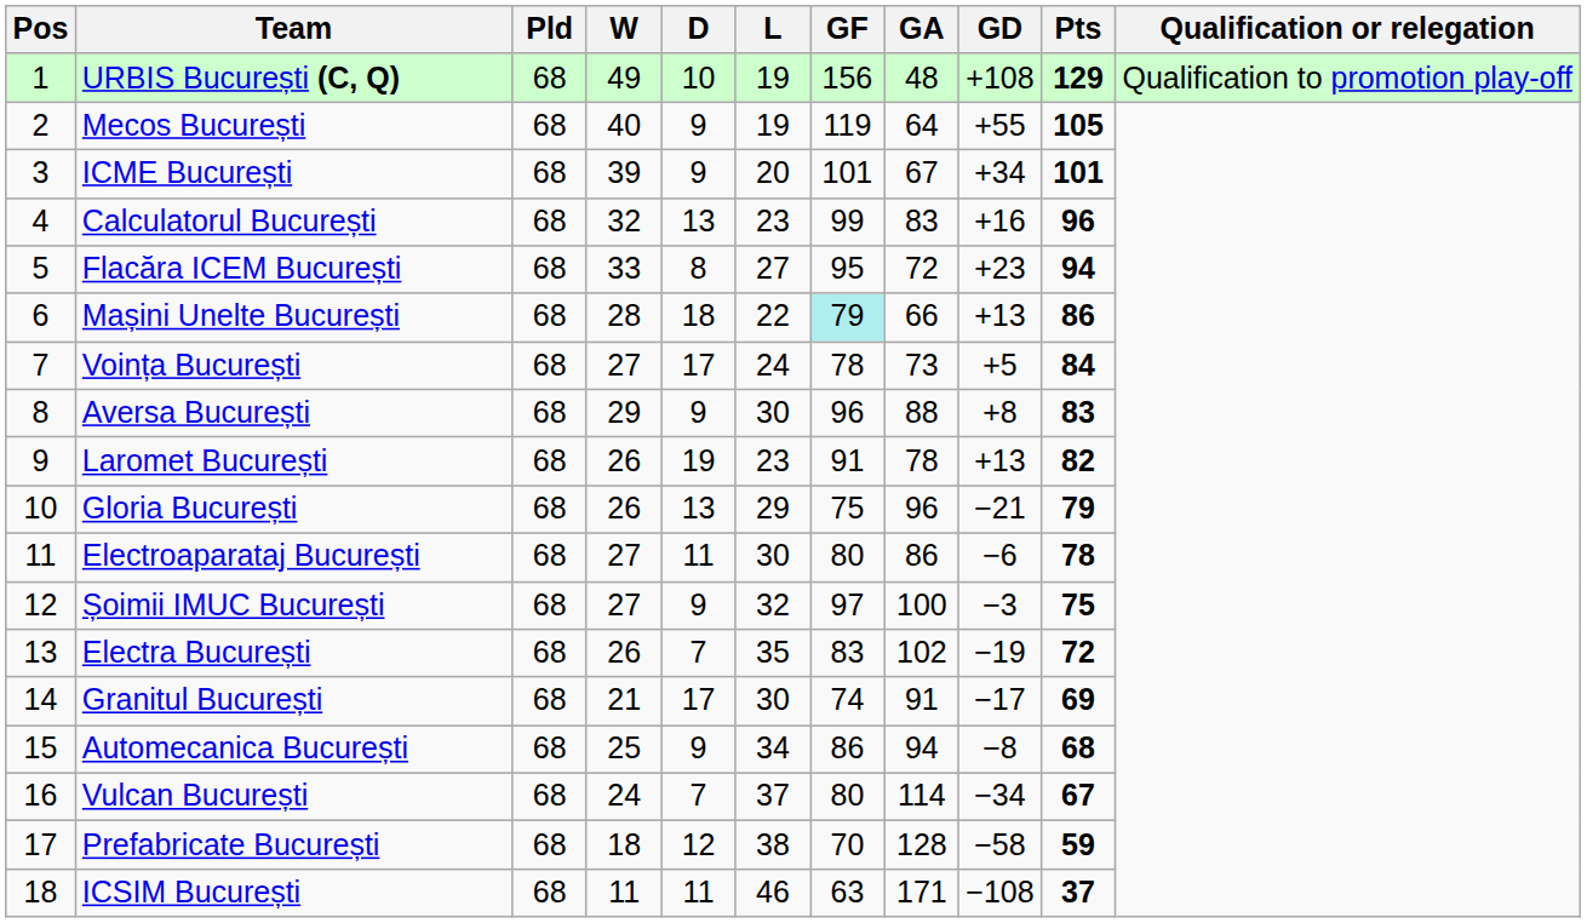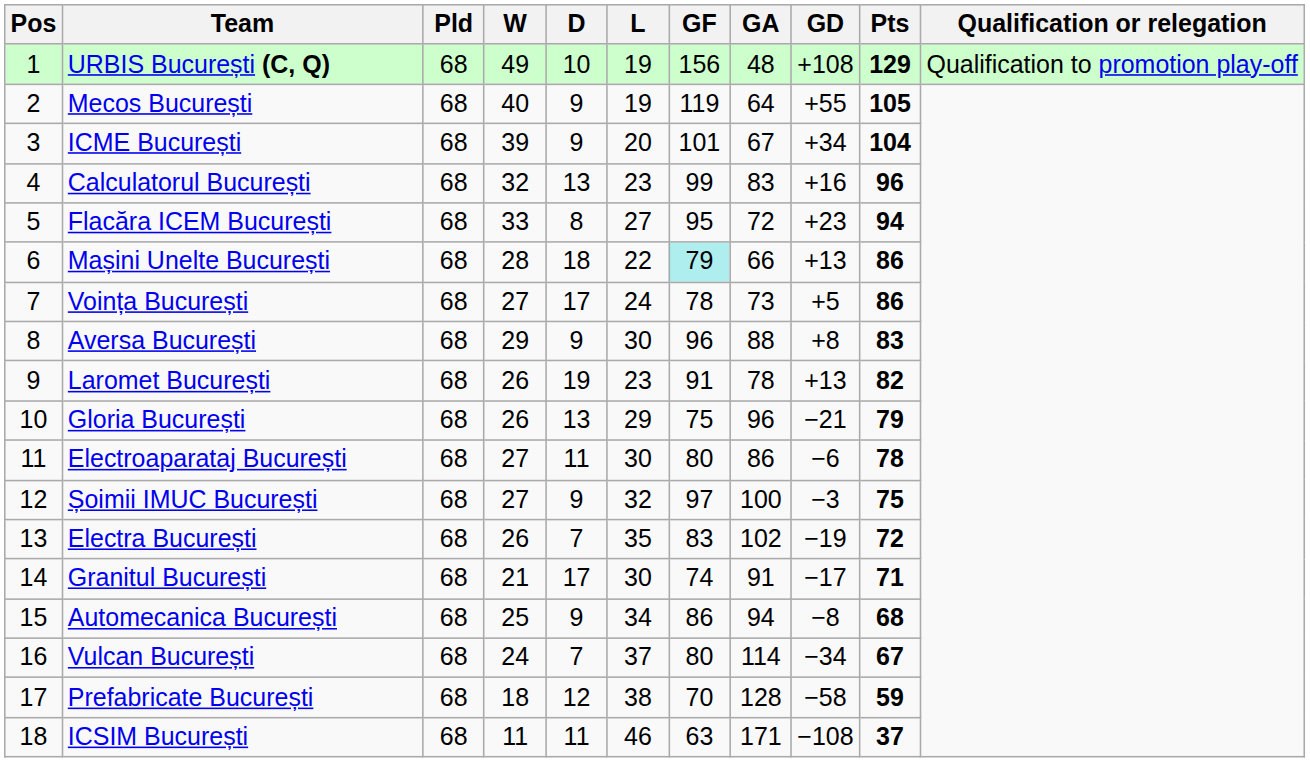 <table class="wikitable" style="text-align:center">
 <tr>
 <th><abbr>Pos</abbr></th>
 <th style="width:14em">Team</th>
 <th style="width:2em"><abbr>Pld</abbr></th>
 <th style="width:2em"><abbr>W</abbr></th>
 <th style="width:2em"><abbr>D</abbr></th>
 <th style="width:2em"><abbr>L</abbr></th>
 <th style="width:2em"><abbr>GF</abbr></th>
 <th style="width:2em"><abbr>GA</abbr></th>
 <th style="width:2em"><abbr>GD</abbr></th>
 <th style="width:2em"><abbr>Pts</abbr></th>
 <th>Qualification or relegation</th>
 </tr>
 <tr align=center bgcolor=#ccffcc>
 <td>1</td>
 <td align=left><a href='#'>URBIS București</a> <strong>(C, Q)</strong></td>
 <td>68</td>
 <td>49</td>
 <td>10</td>
 <td>19</td>
 <td>156</td>
 <td>48</td>
 <td>+108</td>
 <td><strong>129</strong></td>
 <td>Qualification to <a href='#'>promotion play-off</a></td>
 </tr>
 <tr align=center>
 <td>2</td>
 <td align=left><a href='#'>Mecos București</a></td>
 <td>68</td>
 <td>40</td>
 <td>9</td>
 <td>19</td>
 <td>119</td>
 <td>64</td>
 <td>+55</td>
 <td><strong>105</strong></td>
 </tr>
 <tr align=center>
 <td>3</td>
 <td align=left><a href='#'>ICME București</a></td>
 <td>68</td>
 <td>39</td>
 <td>9</td>
 <td>20</td>
 <td>101</td>
 <td>67</td>
 <td>+34</td>
-<td><strong>101</strong></td>
+<td><strong>104</strong></td>
 </tr>
 <tr align=center>
 <td>4</td>
 <td align=left><a href='#'>Calculatorul București</a></td>
 <td>68</td>
 <td>32</td>
 <td>13</td>
 <td>23</td>
 <td>99</td>
 <td>83</td>
 <td>+16</td>
 <td><strong>96</strong></td>
 </tr>
 <tr align=center>
 <td>5</td>
 <td align=left><a href='#'>Flacăra ICEM București</a></td>
 <td>68</td>
 <td>33</td>
 <td>8</td>
 <td>27</td>
 <td>95</td>
 <td>72</td>
 <td>+23</td>
 <td><strong>94</strong></td>
 </tr>
 <tr align=center>
 <td>6</td>
 <td align=left><a href='#'>Mașini Unelte București</a></td>
 <td>68</td>
 <td>28</td>
 <td>18</td>
 <td>22</td>
 <td style="background: paleturquoise;">79</td>
 <td>66</td>
 <td>+13</td>
 <td><strong>86</strong></td>
 </tr>
 <tr align=center>
 <td>7</td>
 <td align=left><a href='#'>Voința București</a></td>
 <td>68</td>
 <td>27</td>
 <td>17</td>
 <td>24</td>
 <td>78</td>
 <td>73</td>
 <td>+5</td>
-<td><strong>84</strong></td>
+<td><strong>86</strong></td>
 </tr>
 <tr align=center>
 <td>8</td>
 <td align=left><a href='#'>Aversa București</a></td>
 <td>68</td>
 <td>29</td>
 <td>9</td>
 <td>30</td>
 <td>96</td>
 <td>88</td>
 <td>+8</td>
 <td><strong>83</strong></td>
 </tr>
 <tr align=center>
 <td>9</td>
 <td align=left><a href='#'>Laromet București</a></td>
 <td>68</td>
 <td>26</td>
 <td>19</td>
 <td>23</td>
 <td>91</td>
 <td>78</td>
 <td>+13</td>
 <td><strong>82</strong></td>
 </tr>
 <tr align=center>
 <td>10</td>
 <td align=left><a href='#'>Gloria București</a></td>
 <td>68</td>
 <td>26</td>
 <td>13</td>
 <td>29</td>
 <td>75</td>
 <td>96</td>
 <td>−21</td>
 <td><strong>79</strong></td>
 </tr>
 <tr align=center>
 <td>11</td>
 <td align=left><a href='#'>Electroaparataj București</a></td>
 <td>68</td>
 <td>27</td>
 <td>11</td>
 <td>30</td>
 <td>80</td>
 <td>86</td>
 <td>−6</td>
 <td><strong>78</strong></td>
 </tr>
 <tr align=center>
 <td>12</td>
 <td align=left><a href='#'>Șoimii IMUC București</a></td>
 <td>68</td>
 <td>27</td>
 <td>9</td>
 <td>32</td>
 <td>97</td>
 <td>100</td>
 <td>−3</td>
 <td><strong>75</strong></td>
 </tr>
 <tr align=center>
 <td>13</td>
 <td align=left><a href='#'>Electra București</a></td>
 <td>68</td>
 <td>26</td>
 <td>7</td>
 <td>35</td>
 <td>83</td>
 <td>102</td>
 <td>−19</td>
 <td><strong>72</strong></td>
 </tr>
 <tr align=center>
 <td>14</td>
 <td align=left><a href='#'>Granitul București</a></td>
 <td>68</td>
 <td>21</td>
 <td>17</td>
 <td>30</td>
 <td>74</td>
 <td>91</td>
 <td>−17</td>
-<td><strong>69</strong></td>
+<td><strong>71</strong></td>
 </tr>
 <tr align=center>
 <td>15</td>
 <td align=left><a href='#'>Automecanica București</a></td>
 <td>68</td>
 <td>25</td>
 <td>9</td>
 <td>34</td>
 <td>86</td>
 <td>94</td>
 <td>−8</td>
 <td><strong>68</strong></td>
 </tr>
 <tr align=center>
 <td>16</td>
 <td align=left><a href='#'>Vulcan București</a></td>
 <td>68</td>
 <td>24</td>
 <td>7</td>
 <td>37</td>
 <td>80</td>
 <td>114</td>
 <td>−34</td>
 <td><strong>67</strong></td>
 </tr>
 <tr align=center>
 <td>17</td>
 <td align=left><a href='#'>Prefabricate București</a></td>
 <td>68</td>
 <td>18</td>
 <td>12</td>
 <td>38</td>
 <td>70</td>
 <td>128</td>
 <td>−58</td>
 <td><strong>59</strong></td>
 </tr>
 <tr align=center>
 <td>18</td>
 <td align=left><a href='#'>ICSIM București</a></td>
 <td>68</td>
 <td>11</td>
 <td>11</td>
 <td>46</td>
 <td>63</td>
 <td>171</td>
 <td>−108</td>
 <td><strong>37</strong></td>
 </tr>
 </table>
